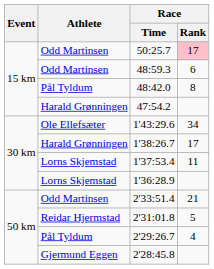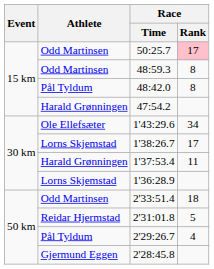 <table class="wikitable" border="1" style="font-size:90%">
 <tr>
 <th rowspan=2>Event</th>
 <th rowspan=2>Athlete</th>
 <th colspan=2>Race</th>
 </tr>
 <tr>
 <th>Time</th>
 <th>Rank</th>
 </tr>
 <tr>
 <td rowspan=4>15 km</td>
 <td><a href='#'>Odd Martinsen</a></td>
 <td align=center>50:25.7</td>
 <td align=center style="background: pink;">17</td>
 </tr>
 <tr>
 <td><a href='#'>Odd Martinsen</a></td>
 <td align=center>48:59.3</td>
-<td align=center>6</td>
+<td align=center>8</td>
 </tr>
 <tr>
 <td><a href='#'>Pål Tyldum</a></td>
 <td align=center>48:42.0</td>
 <td align=center>8</td>
 </tr>
 <tr>
 <td><a href='#'>Harald Grønningen</a></td>
 <td align=center>47:54.2</td>
 <td align=center></td>
 </tr>
 <tr>
 <td rowspan=4>30 km</td>
 <td><a href='#'>Ole Ellefsæter</a></td>
 <td align=center>1'43:29.6</td>
 <td align=center>34</td>
 </tr>
 <tr>
-<td><a href='#'>Harald Grønningen</a></td>
+<td><a href='#'>Lorns Skjemstad</a></td>
 <td align=center>1'38:26.7</td>
 <td align=center>17</td>
 </tr>
 <tr>
-<td><a href='#'>Lorns Skjemstad</a></td>
+<td><a href='#'>Harald Grønningen</a></td>
 <td align=center>1'37:53.4</td>
 <td align=center>11</td>
 </tr>
 <tr>
 <td><a href='#'>Lorns Skjemstad</a></td>
 <td align=center>1'36:28.9</td>
 <td align=center></td>
 </tr>
 <tr>
 <td rowspan=4>50 km</td>
 <td><a href='#'>Odd Martinsen</a></td>
 <td align=center>2'33:51.4</td>
-<td align=center>21</td>
+<td align=center>18</td>
 </tr>
 <tr>
 <td><a href='#'>Reidar Hjermstad</a></td>
 <td align=center>2'31:01.8</td>
 <td align=center>5</td>
 </tr>
 <tr>
 <td><a href='#'>Pål Tyldum</a></td>
 <td align=center>2'29:26.7</td>
 <td align=center>4</td>
 </tr>
 <tr>
 <td><a href='#'>Gjermund Eggen</a></td>
 <td align=center>2'28:45.8</td>
 <td align=center></td>
 </tr>
 </table>
